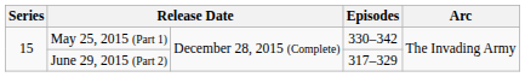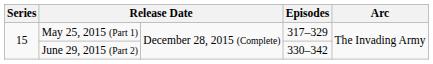 <table class="wikitable" style="text-align:center;">
 <tr>
 <th>Series</th>
 <th colspan="2">Release Date</th>
 <th>Episodes</th>
 <th>Arc</th>
 </tr>
 <tr>
 <td rowspan="2">15</td>
 <td>May 25, 2015 <small>(Part 1)</small></td>
 <td rowspan="2">December 28, 2015 <small>(Complete)</small></td>
-<td>330–342</td>
+<td>317–329</td>
 <td rowspan="2">The Invading Army</td>
 </tr>
 <tr>
 <td>June 29, 2015 <small>(Part 2)</small></td>
-<td>317–329</td>
+<td>330–342</td>
 </tr>
 </table>
